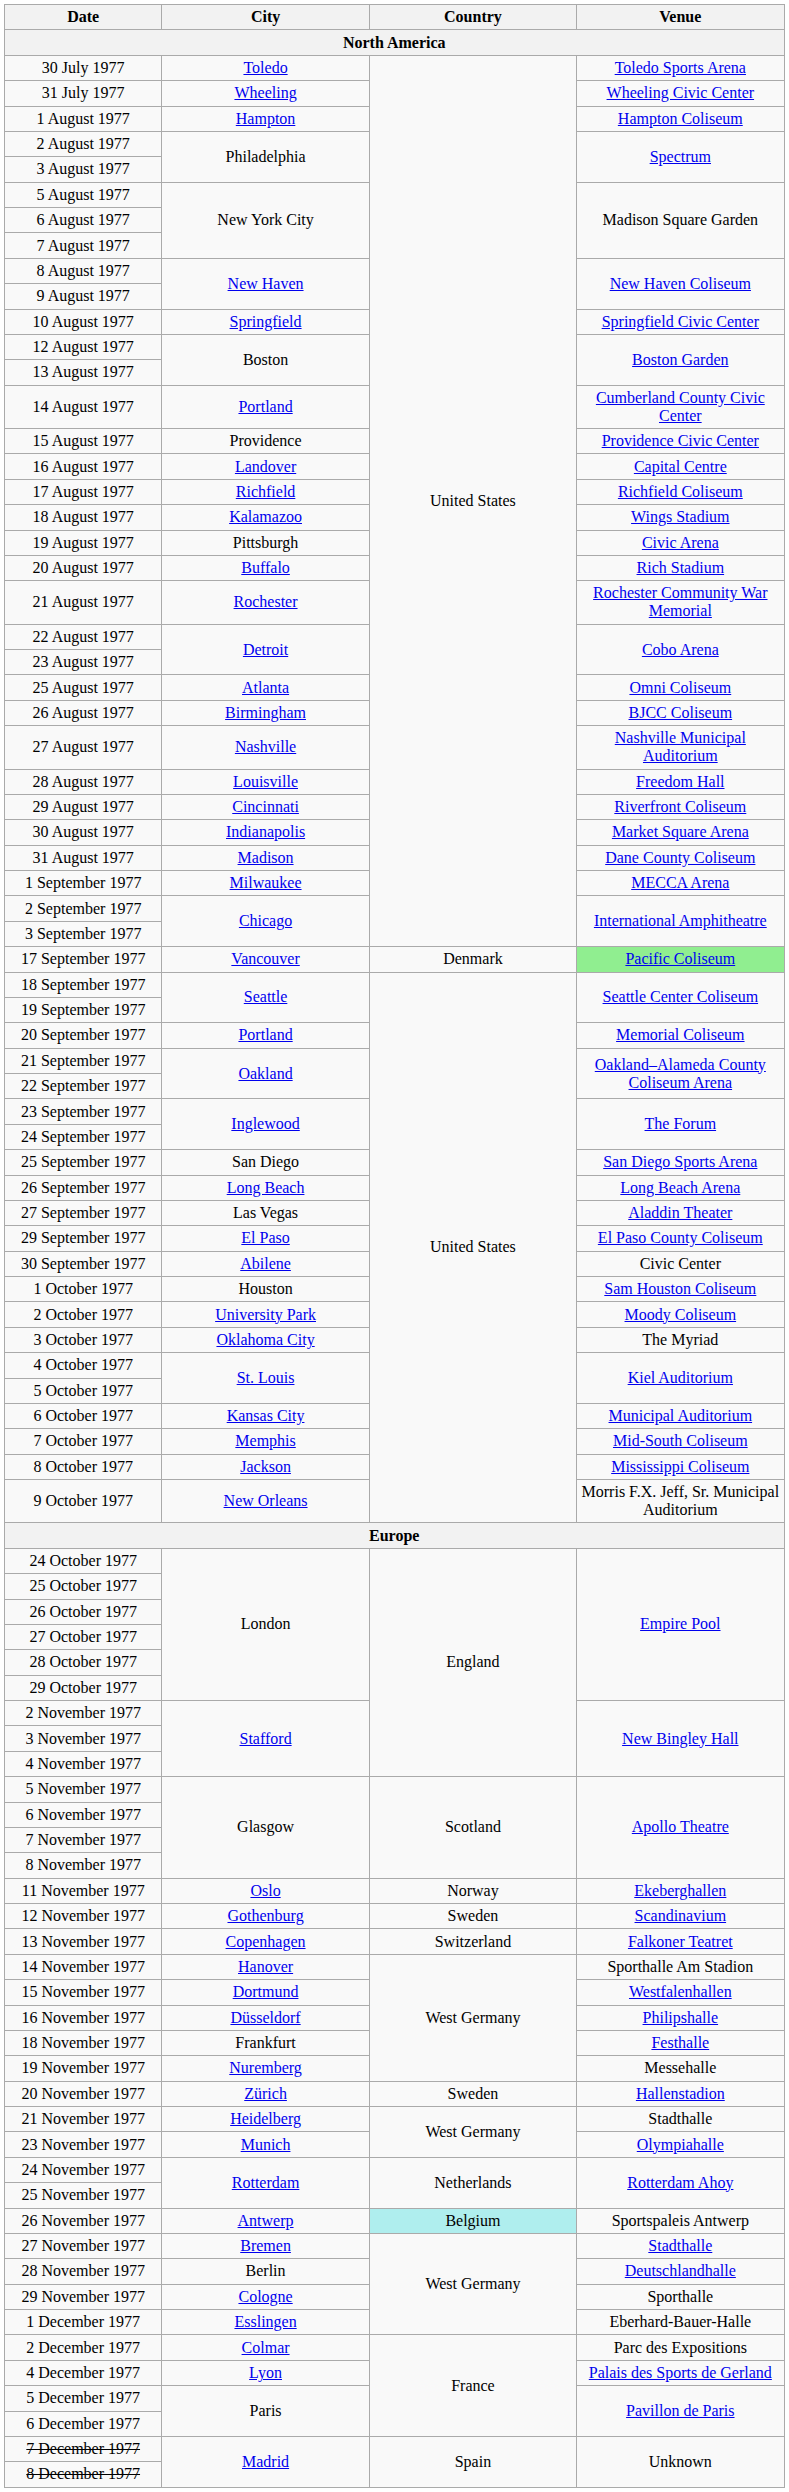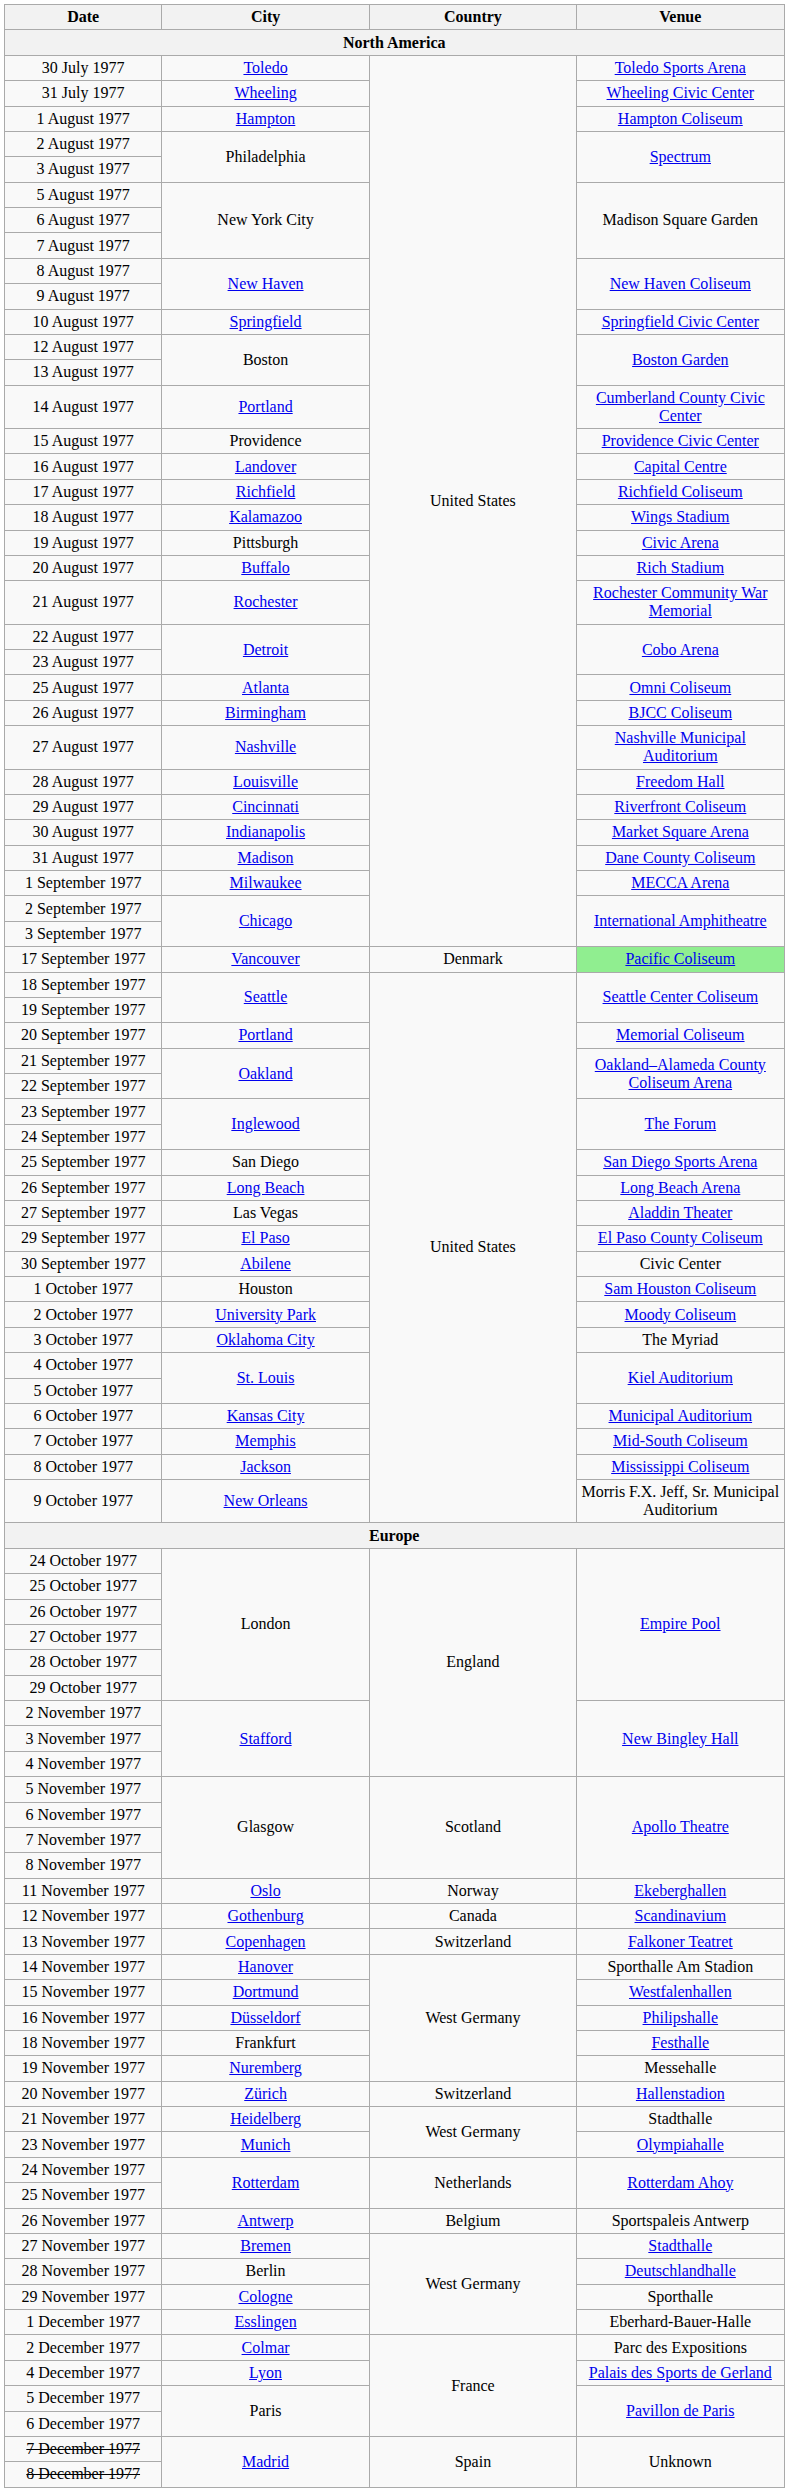 <table class="wikitable" style="text-align:center;">
 <tr>
 <th style="width:150px;">Date</th>
 <th style="width:200px;">City</th>
 <th style="width:200px;">Country</th>
 <th style="width:200px;">Venue</th>
 </tr>
 <tr>
 <th colspan="4">North America</th>
 </tr>
 <tr>
 <td>30 July 1977</td>
 <td><a href='#'>Toledo</a></td>
 <td rowspan="33">United States</td>
 <td><a href='#'>Toledo Sports Arena</a></td>
 </tr>
 <tr>
 <td>31 July 1977</td>
 <td><a href='#'>Wheeling</a></td>
 <td><a href='#'>Wheeling Civic Center</a></td>
 </tr>
 <tr>
 <td>1 August 1977</td>
 <td><a href='#'>Hampton</a></td>
 <td><a href='#'>Hampton Coliseum</a></td>
 </tr>
 <tr>
 <td>2 August 1977</td>
 <td rowspan="2">Philadelphia</td>
 <td rowspan="2"><a href='#'>Spectrum</a></td>
 </tr>
 <tr>
 <td>3 August 1977</td>
 </tr>
 <tr>
 <td>5 August 1977</td>
 <td rowspan="3">New York City</td>
 <td rowspan="3">Madison Square Garden</td>
 </tr>
 <tr>
 <td>6 August 1977</td>
 </tr>
 <tr>
 <td>7 August 1977</td>
 </tr>
 <tr>
 <td>8 August 1977</td>
 <td rowspan="2"><a href='#'>New Haven</a></td>
 <td rowspan="2"><a href='#'>New Haven Coliseum</a></td>
 </tr>
 <tr>
 <td>9 August 1977</td>
 </tr>
 <tr>
 <td>10 August 1977</td>
 <td><a href='#'>Springfield</a></td>
 <td><a href='#'>Springfield Civic Center</a></td>
 </tr>
 <tr>
 <td>12 August 1977</td>
 <td rowspan="2">Boston</td>
 <td rowspan="2"><a href='#'>Boston Garden</a></td>
 </tr>
 <tr>
 <td>13 August 1977</td>
 </tr>
 <tr>
 <td>14 August 1977</td>
 <td><a href='#'>Portland</a></td>
 <td><a href='#'>Cumberland County Civic Center</a></td>
 </tr>
 <tr>
 <td>15 August 1977</td>
 <td>Providence</td>
 <td><a href='#'>Providence Civic Center</a></td>
 </tr>
 <tr>
 <td>16 August 1977</td>
 <td><a href='#'>Landover</a></td>
 <td><a href='#'>Capital Centre</a></td>
 </tr>
 <tr>
 <td>17 August 1977</td>
 <td><a href='#'>Richfield</a></td>
 <td><a href='#'>Richfield Coliseum</a></td>
 </tr>
 <tr>
 <td>18 August 1977</td>
 <td><a href='#'>Kalamazoo</a></td>
 <td><a href='#'>Wings Stadium</a></td>
 </tr>
 <tr>
 <td>19 August 1977</td>
 <td>Pittsburgh</td>
 <td><a href='#'>Civic Arena</a></td>
 </tr>
 <tr>
 <td>20 August 1977</td>
 <td><a href='#'>Buffalo</a></td>
 <td><a href='#'>Rich Stadium</a></td>
 </tr>
 <tr>
 <td>21 August 1977</td>
 <td><a href='#'>Rochester</a></td>
 <td><a href='#'>Rochester Community War Memorial</a></td>
 </tr>
 <tr>
 <td>22 August 1977</td>
 <td rowspan="2"><a href='#'>Detroit</a></td>
 <td rowspan="2"><a href='#'>Cobo Arena</a></td>
 </tr>
 <tr>
 <td>23 August 1977</td>
 </tr>
 <tr>
 <td>25 August 1977</td>
 <td><a href='#'>Atlanta</a></td>
 <td><a href='#'>Omni Coliseum</a></td>
 </tr>
 <tr>
 <td>26 August 1977</td>
 <td><a href='#'>Birmingham</a></td>
 <td><a href='#'>BJCC Coliseum</a></td>
 </tr>
 <tr>
 <td>27 August 1977</td>
 <td><a href='#'>Nashville</a></td>
 <td><a href='#'>Nashville Municipal Auditorium</a></td>
 </tr>
 <tr>
 <td>28 August 1977</td>
 <td><a href='#'>Louisville</a></td>
 <td><a href='#'>Freedom Hall</a></td>
 </tr>
 <tr>
 <td>29 August 1977</td>
 <td><a href='#'>Cincinnati</a></td>
 <td><a href='#'>Riverfront Coliseum</a></td>
 </tr>
 <tr>
 <td>30 August 1977</td>
 <td><a href='#'>Indianapolis</a></td>
 <td><a href='#'>Market Square Arena</a></td>
 </tr>
 <tr>
 <td>31 August 1977</td>
 <td><a href='#'>Madison</a></td>
 <td><a href='#'>Dane County Coliseum</a></td>
 </tr>
 <tr>
 <td>1 September 1977</td>
 <td><a href='#'>Milwaukee</a></td>
 <td><a href='#'>MECCA Arena</a></td>
 </tr>
 <tr>
 <td>2 September 1977</td>
 <td rowspan="2"><a href='#'>Chicago</a></td>
 <td rowspan="2"><a href='#'>International Amphitheatre</a></td>
 </tr>
 <tr>
 <td>3 September 1977</td>
 </tr>
 <tr>
 <td>17 September 1977</td>
 <td><a href='#'>Vancouver</a></td>
 <td>Denmark</td>
 <td style="background: lightgreen;"><a href='#'>Pacific Coliseum</a></td>
 </tr>
 <tr>
 <td>18 September 1977</td>
 <td rowspan="2"><a href='#'>Seattle</a></td>
 <td rowspan="21">United States</td>
 <td rowspan="2"><a href='#'>Seattle Center Coliseum</a></td>
 </tr>
 <tr>
 <td>19 September 1977</td>
 </tr>
 <tr>
 <td>20 September 1977</td>
 <td><a href='#'>Portland</a></td>
 <td><a href='#'>Memorial Coliseum</a></td>
 </tr>
 <tr>
 <td>21 September 1977</td>
 <td rowspan="2"><a href='#'>Oakland</a></td>
 <td rowspan="2"><a href='#'>Oakland–Alameda County Coliseum Arena</a></td>
 </tr>
 <tr>
 <td>22 September 1977</td>
 </tr>
 <tr>
 <td>23 September 1977</td>
 <td rowspan="2"><a href='#'>Inglewood</a></td>
 <td rowspan="2"><a href='#'>The Forum</a></td>
 </tr>
 <tr>
 <td>24 September 1977</td>
 </tr>
 <tr>
 <td>25 September 1977</td>
 <td>San Diego</td>
 <td><a href='#'>San Diego Sports Arena</a></td>
 </tr>
 <tr>
 <td>26 September 1977</td>
 <td><a href='#'>Long Beach</a></td>
 <td><a href='#'>Long Beach Arena</a></td>
 </tr>
 <tr>
 <td>27 September 1977</td>
 <td>Las Vegas</td>
 <td><a href='#'>Aladdin Theater</a></td>
 </tr>
 <tr>
 <td>29 September 1977</td>
 <td><a href='#'>El Paso</a></td>
 <td><a href='#'>El Paso County Coliseum</a></td>
 </tr>
 <tr>
 <td>30 September 1977</td>
 <td><a href='#'>Abilene</a></td>
 <td>Civic Center</td>
 </tr>
 <tr>
 <td>1 October 1977</td>
 <td>Houston</td>
 <td><a href='#'>Sam Houston Coliseum</a></td>
 </tr>
 <tr>
 <td>2 October 1977</td>
 <td><a href='#'>University Park</a></td>
 <td><a href='#'>Moody Coliseum</a></td>
 </tr>
 <tr>
 <td>3 October 1977</td>
 <td><a href='#'>Oklahoma City</a></td>
 <td>The Myriad</td>
 </tr>
 <tr>
 <td>4 October 1977</td>
 <td rowspan="2"><a href='#'>St. Louis</a></td>
 <td rowspan="2"><a href='#'>Kiel Auditorium</a></td>
 </tr>
 <tr>
 <td>5 October 1977</td>
 </tr>
 <tr>
 <td>6 October 1977</td>
 <td><a href='#'>Kansas City</a></td>
 <td><a href='#'>Municipal Auditorium</a></td>
 </tr>
 <tr>
 <td>7 October 1977</td>
 <td><a href='#'>Memphis</a></td>
 <td><a href='#'>Mid-South Coliseum</a></td>
 </tr>
 <tr>
 <td>8 October 1977</td>
 <td><a href='#'>Jackson</a></td>
 <td><a href='#'>Mississippi Coliseum</a></td>
 </tr>
 <tr>
 <td>9 October 1977</td>
 <td><a href='#'>New Orleans</a></td>
 <td>Morris F.X. Jeff, Sr. Municipal Auditorium</td>
 </tr>
 <tr>
 <th colspan="4">Europe</th>
 </tr>
 <tr>
 <td>24 October 1977</td>
 <td rowspan="6">London</td>
 <td rowspan="9">England</td>
 <td rowspan="6"><a href='#'>Empire Pool</a></td>
 </tr>
 <tr>
 <td>25 October 1977</td>
 </tr>
 <tr>
 <td>26 October 1977</td>
 </tr>
 <tr>
 <td>27 October 1977</td>
 </tr>
 <tr>
 <td>28 October 1977</td>
 </tr>
 <tr>
 <td>29 October 1977</td>
 </tr>
 <tr>
 <td>2 November 1977</td>
 <td rowspan="3"><a href='#'>Stafford</a></td>
 <td rowspan="3"><a href='#'>New Bingley Hall</a></td>
 </tr>
 <tr>
 <td>3 November 1977</td>
 </tr>
 <tr>
 <td>4 November 1977</td>
 </tr>
 <tr>
 <td>5 November 1977</td>
 <td rowspan="4">Glasgow</td>
 <td rowspan="4">Scotland</td>
 <td rowspan="4"><a href='#'>Apollo Theatre</a></td>
 </tr>
 <tr>
 <td>6 November 1977</td>
 </tr>
 <tr>
 <td>7 November 1977</td>
 </tr>
 <tr>
 <td>8 November 1977</td>
 </tr>
 <tr>
 <td>11 November 1977</td>
 <td><a href='#'>Oslo</a></td>
 <td>Norway</td>
 <td><a href='#'>Ekeberghallen</a></td>
 </tr>
 <tr>
 <td>12 November 1977</td>
 <td><a href='#'>Gothenburg</a></td>
-<td>Sweden</td>
+<td>Canada</td>
 <td><a href='#'>Scandinavium</a></td>
 </tr>
 <tr>
 <td>13 November 1977</td>
 <td><a href='#'>Copenhagen</a></td>
 <td>Switzerland</td>
 <td><a href='#'>Falkoner Teatret</a></td>
 </tr>
 <tr>
 <td>14 November 1977</td>
 <td><a href='#'>Hanover</a></td>
 <td rowspan="5">West Germany</td>
 <td>Sporthalle Am Stadion</td>
 </tr>
 <tr>
 <td>15 November 1977</td>
 <td><a href='#'>Dortmund</a></td>
 <td><a href='#'>Westfalenhallen</a></td>
 </tr>
 <tr>
 <td>16 November 1977</td>
 <td><a href='#'>Düsseldorf</a></td>
 <td><a href='#'>Philipshalle</a></td>
 </tr>
 <tr>
 <td>18 November 1977</td>
 <td>Frankfurt</td>
 <td><a href='#'>Festhalle</a></td>
 </tr>
 <tr>
 <td>19 November 1977</td>
 <td><a href='#'>Nuremberg</a></td>
 <td>Messehalle</td>
 </tr>
 <tr>
 <td>20 November 1977</td>
 <td><a href='#'>Zürich</a></td>
-<td>Sweden</td>
+<td>Switzerland</td>
 <td><a href='#'>Hallenstadion</a></td>
 </tr>
 <tr>
 <td>21 November 1977</td>
 <td><a href='#'>Heidelberg</a></td>
 <td rowspan="2">West Germany</td>
 <td>Stadthalle</td>
 </tr>
 <tr>
 <td>23 November 1977</td>
 <td><a href='#'>Munich</a></td>
 <td><a href='#'>Olympiahalle</a></td>
 </tr>
 <tr>
 <td>24 November 1977</td>
 <td rowspan="2"><a href='#'>Rotterdam</a></td>
 <td rowspan="2">Netherlands</td>
 <td rowspan="2"><a href='#'>Rotterdam Ahoy</a></td>
 </tr>
 <tr>
 <td>25 November 1977</td>
 </tr>
 <tr>
 <td>26 November 1977</td>
 <td><a href='#'>Antwerp</a></td>
-<td style="background: paleturquoise;">Belgium</td>
+<td>Belgium</td>
 <td>Sportspaleis Antwerp</td>
 </tr>
 <tr>
 <td>27 November 1977</td>
 <td><a href='#'>Bremen</a></td>
 <td rowspan="4">West Germany</td>
 <td><a href='#'>Stadthalle</a></td>
 </tr>
 <tr>
 <td>28 November 1977</td>
 <td>Berlin</td>
 <td><a href='#'>Deutschlandhalle</a></td>
 </tr>
 <tr>
 <td>29 November 1977</td>
 <td><a href='#'>Cologne</a></td>
 <td>Sporthalle</td>
 </tr>
 <tr>
 <td>1 December 1977</td>
 <td><a href='#'>Esslingen</a></td>
 <td>Eberhard-Bauer-Halle</td>
 </tr>
 <tr>
 <td>2 December 1977</td>
 <td><a href='#'>Colmar</a></td>
 <td rowspan="4">France</td>
 <td>Parc des Expositions</td>
 </tr>
 <tr>
 <td>4 December 1977</td>
 <td><a href='#'>Lyon</a></td>
 <td><a href='#'>Palais des Sports de Gerland</a></td>
 </tr>
 <tr>
 <td>5 December 1977</td>
 <td rowspan="2">Paris</td>
 <td rowspan="2"><a href='#'>Pavillon de Paris</a></td>
 </tr>
 <tr>
 <td>6 December 1977</td>
 </tr>
 <tr>
 <td><s>7 December 1977</s></td>
 <td rowspan="2"><a href='#'>Madrid</a></td>
 <td rowspan="2">Spain</td>
 <td rowspan="2">Unknown</td>
 </tr>
 <tr>
 <td><s>8 December 1977</s></td>
 </tr>
 </table>
